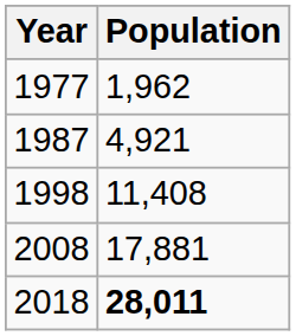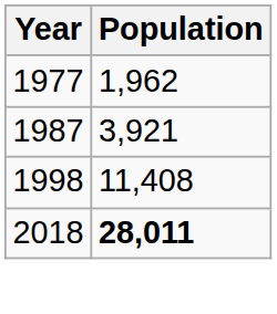 <table class="wikitable">
 <tr>
 <th>Year</th>
 <th>Population</th>
 </tr>
 <tr>
 <td>1977</td>
 <td>1,962</td>
 </tr>
 <tr>
 <td>1987</td>
-<td>4,921</td>
+<td>3,921</td>
 </tr>
 <tr>
 <td>1998</td>
 <td>11,408</td>
 </tr>
 <tr>
-<td>2008</td>
-<td>17,881</td>
-</tr>
-<tr>
 <td>2018</td>
 <td><strong>28,011</strong></td>
 </tr>
 </table>
